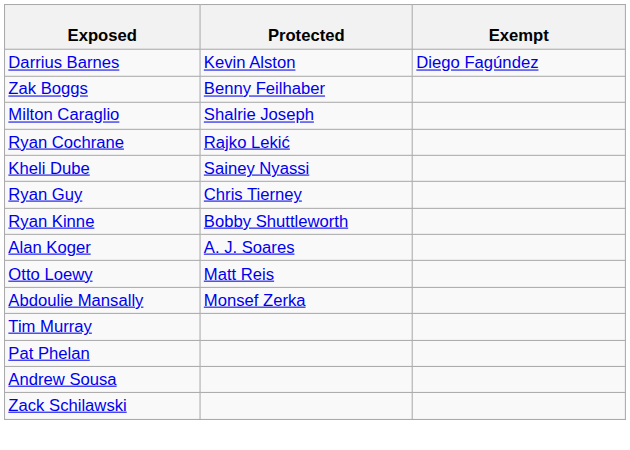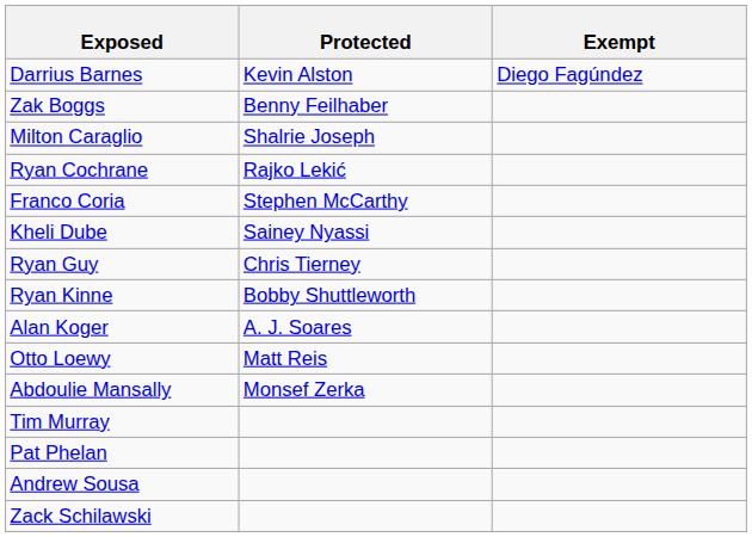 <table class="wikitable">
 <tr>
 <th style="width:23%"><br>Exposed</th>
 <th style="width:25%"><br>Protected</th>
 <th style="width:25%"><br>Exempt</th>
 </tr>
 <tr>
 <td><a href='#'>Darrius Barnes</a></td>
 <td><a href='#'>Kevin Alston</a></td>
 <td><a href='#'>Diego Fagúndez</a></td>
 </tr>
 <tr>
 <td><a href='#'>Zak Boggs</a></td>
 <td><a href='#'>Benny Feilhaber</a></td>
 <td></td>
 </tr>
 <tr>
 <td><a href='#'>Milton Caraglio</a></td>
 <td><a href='#'>Shalrie Joseph</a></td>
 <td></td>
 </tr>
 <tr>
 <td><a href='#'>Ryan Cochrane</a></td>
 <td><a href='#'>Rajko Lekić</a></td>
+<td></td>
+</tr>
+<tr>
+<td><a href='#'>Franco Coria</a></td>
+<td><a href='#'>Stephen McCarthy</a></td>
 <td></td>
 </tr>
 <tr>
 <td><a href='#'>Kheli Dube</a></td>
 <td><a href='#'>Sainey Nyassi</a></td>
 <td></td>
 </tr>
 <tr>
 <td><a href='#'>Ryan Guy</a></td>
 <td><a href='#'>Chris Tierney</a></td>
 <td></td>
 </tr>
 <tr>
 <td><a href='#'>Ryan Kinne</a></td>
 <td><a href='#'>Bobby Shuttleworth</a></td>
 <td></td>
 </tr>
 <tr>
 <td><a href='#'>Alan Koger</a></td>
 <td><a href='#'>A. J. Soares</a></td>
 <td></td>
 </tr>
 <tr>
 <td><a href='#'>Otto Loewy</a></td>
 <td><a href='#'>Matt Reis</a></td>
 <td></td>
 </tr>
 <tr>
 <td><a href='#'>Abdoulie Mansally</a></td>
 <td><a href='#'>Monsef Zerka</a></td>
 <td></td>
 </tr>
 <tr>
 <td><a href='#'>Tim Murray</a></td>
 <td></td>
 <td></td>
 </tr>
 <tr>
 <td><a href='#'>Pat Phelan</a></td>
 <td></td>
 <td></td>
 </tr>
 <tr>
 <td><a href='#'>Andrew Sousa</a></td>
 <td></td>
 <td></td>
 </tr>
 <tr>
 <td><a href='#'>Zack Schilawski</a></td>
 <td></td>
 <td></td>
 </tr>
 <tr>
 </tr>
 </table>
